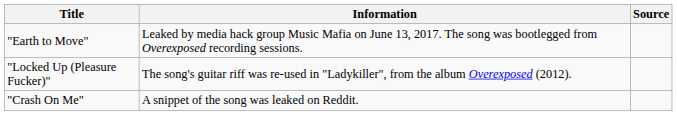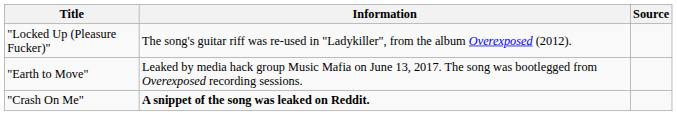 <table class="wikitable sortable">
 <tr>
 <th>Title</th>
 <th>Information</th>
 <th>Source</th>
 </tr>
 <tr>
+<td>"Locked Up (Pleasure Fucker)"</td>
+<td>The song's guitar riff was re-used in "Ladykiller", from the album <em><a href='#'>Overexposed</a></em> (2012).</td>
+<td></td>
+</tr>
+<tr>
 <td>"Earth to Move"</td>
 <td>Leaked by media hack group Music Mafia on June 13, 2017. The song was bootlegged from <em>Overexposed</em> recording sessions.</td>
 <td></td>
 </tr>
 <tr>
-<td>"Locked Up (Pleasure Fucker)"</td>
-<td>The song's guitar riff was re-used in "Ladykiller", from the album <em><a href='#'>Overexposed</a></em> (2012).</td>
-<td></td>
-</tr>
-<tr>
 <td>"Crash On Me"</td>
-<td>A snippet of the song was leaked on Reddit.</td>
+<td><strong>A snippet of the song was leaked on Reddit.</strong></td>
 <td></td>
 </tr>
 </table>
